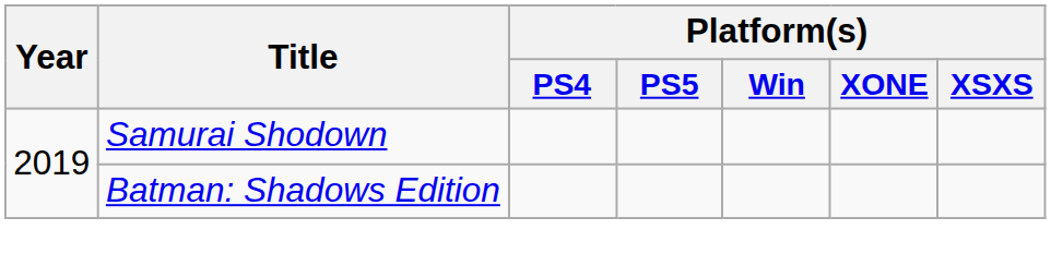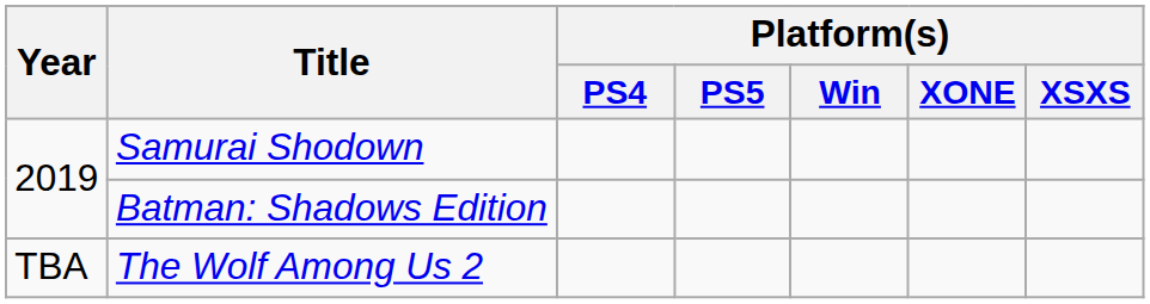 <table class="wikitable">
 <tr>
 <th rowspan="2">Year</th>
 <th rowspan="2">Title</th>
 <th colspan="5">Platform(s)</th>
 </tr>
 <tr>
 <th style="width:3em; font-size:90%"><a href='#'>PS4</a></th>
 <th style="width:3em; font-size:90%"><a href='#'>PS5</a></th>
 <th style="width:3em; font-size:90%"><a href='#'>Win</a></th>
 <th style="width:3em; font-size:90%"><a href='#'>XONE</a></th>
 <th style="width:3em; font-size:90%"><a href='#'>XSXS</a></th>
 </tr>
 <tr>
 <td rowspan="2">2019</td>
 <td><em><a href='#'>Samurai Shodown</a></em></td>
 <td></td>
 <td></td>
 <td></td>
 <td></td>
 <td></td>
 </tr>
 <tr>
 <td><em><a href='#'>Batman: Shadows Edition</a></em></td>
 <td></td>
 <td></td>
 <td></td>
 <td></td>
 <td></td>
 </tr>
+<tr>
+<td>TBA</td>
+<td><em><a href='#'>The Wolf Among Us 2</a></em></td>
+<td></td>
+<td></td>
+<td></td>
+<td></td>
+<td></td>
+</tr>
 </table>
